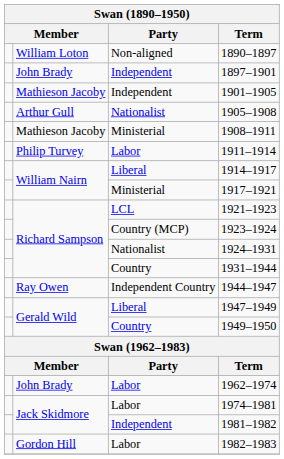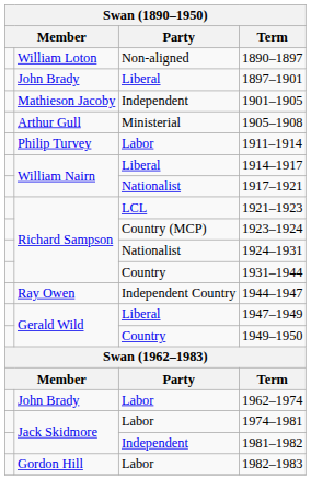 <table class="wikitable">
 <tr>
 <th colspan="4">Swan (1890–1950)</th>
 </tr>
 <tr>
 <th colspan="2">Member</th>
 <th>Party</th>
 <th>Term</th>
 </tr>
 <tr>
 <td> </td>
 <td><a href='#'>William Loton</a></td>
 <td>Non-aligned</td>
 <td>1890–1897</td>
 </tr>
 <tr>
 <td> </td>
 <td><a href='#'>John Brady</a></td>
-<td><a href='#'>Independent</a></td>
+<td><a href='#'>Liberal</a></td>
 <td>1897–1901</td>
 </tr>
 <tr>
 <td> </td>
 <td><a href='#'>Mathieson Jacoby</a></td>
 <td>Independent</td>
 <td>1901–1905</td>
 </tr>
 <tr>
 <td> </td>
 <td><a href='#'>Arthur Gull</a></td>
-<td><a href='#'>Nationalist</a></td>
+<td>Ministerial</td>
 <td>1905–1908</td>
-</tr>
-<tr>
-<td> </td>
-<td>Mathieson Jacoby</td>
-<td>Ministerial</td>
-<td>1908–1911</td>
 </tr>
 <tr>
 <td> </td>
 <td><a href='#'>Philip Turvey</a></td>
 <td><a href='#'>Labor</a></td>
 <td>1911–1914</td>
 </tr>
 <tr>
 <td> </td>
 <td rowspan="2"><a href='#'>William Nairn</a></td>
 <td><a href='#'>Liberal</a></td>
 <td>1914–1917</td>
 </tr>
 <tr>
 <td> </td>
-<td>Ministerial</td>
+<td><a href='#'>Nationalist</a></td>
 <td>1917–1921</td>
 </tr>
 <tr>
 <td> </td>
 <td rowspan="4"><a href='#'>Richard Sampson</a></td>
 <td><a href='#'>LCL</a></td>
 <td>1921–1923</td>
 </tr>
 <tr>
 <td> </td>
 <td>Country (MCP)</td>
 <td>1923–1924</td>
 </tr>
 <tr>
 <td> </td>
 <td>Nationalist</td>
 <td>1924–1931</td>
 </tr>
 <tr>
 <td> </td>
 <td>Country</td>
 <td>1931–1944</td>
 </tr>
 <tr>
 <td> </td>
 <td><a href='#'>Ray Owen</a></td>
 <td>Independent Country</td>
 <td>1944–1947</td>
 </tr>
 <tr>
 <td> </td>
 <td rowspan="2"><a href='#'>Gerald Wild</a></td>
 <td><a href='#'>Liberal</a></td>
 <td>1947–1949</td>
 </tr>
 <tr>
 <td> </td>
 <td><a href='#'>Country</a></td>
 <td>1949–1950</td>
 </tr>
 <tr>
 <th colspan="4">Swan (1962–1983)</th>
 </tr>
 <tr>
 <th colspan="2">Member</th>
 <th>Party</th>
 <th>Term</th>
 </tr>
 <tr>
 <td> </td>
 <td><a href='#'>John Brady</a></td>
 <td><a href='#'>Labor</a></td>
 <td>1962–1974</td>
 </tr>
 <tr>
 <td> </td>
 <td rowspan="2"><a href='#'>Jack Skidmore</a></td>
 <td>Labor</td>
 <td>1974–1981</td>
 </tr>
 <tr>
 <td> </td>
 <td><a href='#'>Independent</a></td>
 <td>1981–1982</td>
 </tr>
 <tr>
 <td> </td>
 <td><a href='#'>Gordon Hill</a></td>
 <td>Labor</td>
 <td>1982–1983</td>
 </tr>
 <tr>
 </tr>
 </table>
